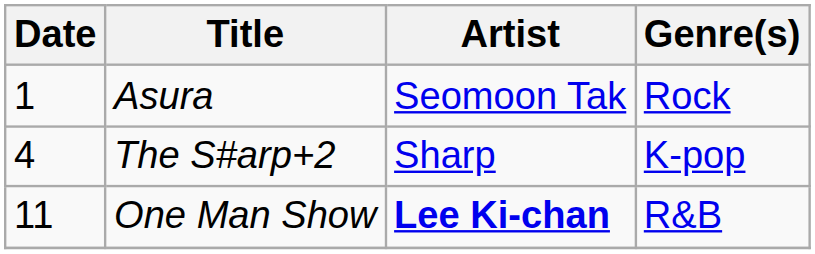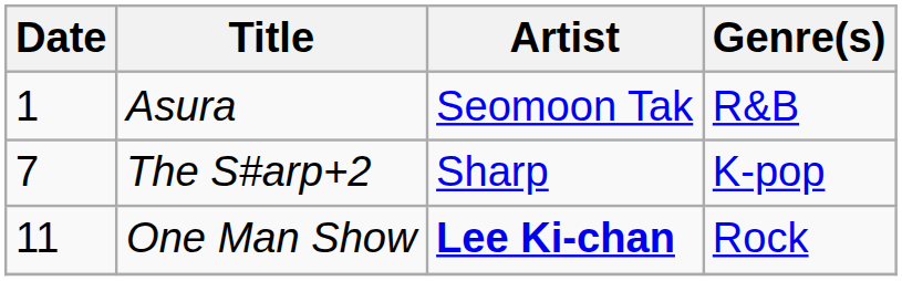 <table class="wikitable" style="text-align: left;">
 <tr>
 <th>Date</th>
 <th>Title</th>
 <th>Artist</th>
 <th>Genre(s)</th>
 </tr>
 <tr>
 <td>1</td>
 <td><em>Asura</em></td>
 <td><a href='#'>Seomoon Tak</a></td>
-<td><a href='#'>Rock</a></td>
+<td><a href='#'>R&B</a></td>
 </tr>
 <tr>
-<td>4</td>
+<td>7</td>
 <td><em>The S#arp+2</em></td>
 <td><a href='#'>Sharp</a></td>
 <td><a href='#'>K-pop</a></td>
 </tr>
 <tr>
 <td>11</td>
 <td><em>One Man Show</em></td>
 <td><strong><a href='#'>Lee Ki-chan</a></strong></td>
-<td><a href='#'>R&B</a></td>
+<td><a href='#'>Rock</a></td>
 </tr>
 <tr>
 </tr>
 </table>
